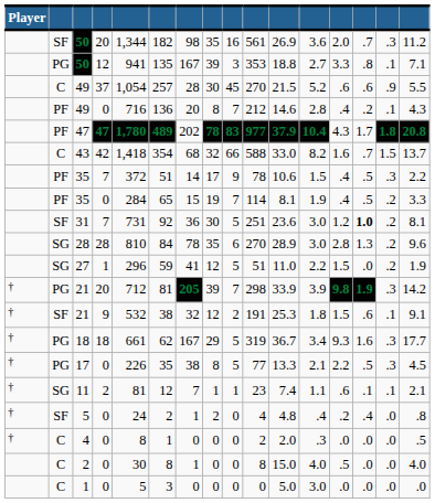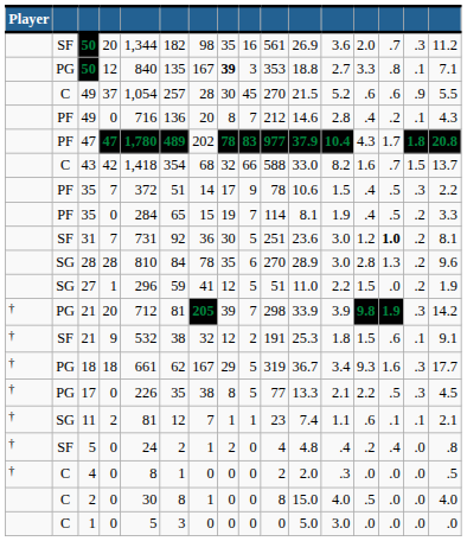 <table class="wikitable sortable" style="font-size: 95%; text-align:right;">
 <tr>
 <th style="background:#236192; color:#FFFFFF; border-top:#010101 3px solid; border-bottom:#010101 3px solid;">Player</th>
 <th style="background:#236192; color:#FFFFFF; border-top:#010101 3px solid; border-bottom:#010101 3px solid;"></th>
 <th style="background:#236192; color:#FFFFFF; border-top:#010101 3px solid; border-bottom:#010101 3px solid;"></th>
 <th style="background:#236192; color:#FFFFFF; border-top:#010101 3px solid; border-bottom:#010101 3px solid;"></th>
 <th style="background:#236192; color:#FFFFFF; border-top:#010101 3px solid; border-bottom:#010101 3px solid;"></th>
 <th style="background:#236192; color:#FFFFFF; border-top:#010101 3px solid; border-bottom:#010101 3px solid;"></th>
 <th style="background:#236192; color:#FFFFFF; border-top:#010101 3px solid; border-bottom:#010101 3px solid;"></th>
 <th style="background:#236192; color:#FFFFFF; border-top:#010101 3px solid; border-bottom:#010101 3px solid;"></th>
 <th style="background:#236192; color:#FFFFFF; border-top:#010101 3px solid; border-bottom:#010101 3px solid;"></th>
 <th style="background:#236192; color:#FFFFFF; border-top:#010101 3px solid; border-bottom:#010101 3px solid;"></th>
 <th style="background:#236192; color:#FFFFFF; border-top:#010101 3px solid; border-bottom:#010101 3px solid;"></th>
 <th style="background:#236192; color:#FFFFFF; border-top:#010101 3px solid; border-bottom:#010101 3px solid;"></th>
 <th style="background:#236192; color:#FFFFFF; border-top:#010101 3px solid; border-bottom:#010101 3px solid;"></th>
 <th style="background:#236192; color:#FFFFFF; border-top:#010101 3px solid; border-bottom:#010101 3px solid;"></th>
 <th style="background:#236192; color:#FFFFFF; border-top:#010101 3px solid; border-bottom:#010101 3px solid;"></th>
 <th style="background:#236192; color:#FFFFFF; border-top:#010101 3px solid; border-bottom:#010101 3px solid;"></th>
 </tr>
 <tr>
 <td style="text-align:left;"></td>
 <td style="text-align:center;">SF</td>
 <td style="background:#010101; color:#00843D;"><strong>50</strong></td>
 <td>20</td>
 <td>1,344</td>
 <td>182</td>
 <td>98</td>
 <td>35</td>
 <td>16</td>
 <td>561</td>
 <td>26.9</td>
 <td>3.6</td>
 <td>2.0</td>
 <td>.7</td>
 <td>.3</td>
 <td>11.2</td>
 </tr>
 <tr>
 <td style="text-align:left;"></td>
 <td style="text-align:center;">PG</td>
 <td style="background:#010101; color:#00843D;"><strong>50</strong></td>
 <td>12</td>
-<td>941</td>
+<td>840</td>
 <td>135</td>
 <td>167</td>
-<td>39</td>
+<td><strong>39</strong></td>
 <td>3</td>
 <td>353</td>
 <td>18.8</td>
 <td>2.7</td>
 <td>3.3</td>
 <td>.8</td>
 <td>.1</td>
 <td>7.1</td>
 </tr>
 <tr>
 <td style="text-align:left;"></td>
 <td style="text-align:center;">C</td>
 <td>49</td>
 <td>37</td>
 <td>1,054</td>
 <td>257</td>
 <td>28</td>
 <td>30</td>
 <td>45</td>
 <td>270</td>
 <td>21.5</td>
 <td>5.2</td>
 <td>.6</td>
 <td>.6</td>
 <td>.9</td>
 <td>5.5</td>
 </tr>
 <tr>
 <td style="text-align:left;"></td>
 <td style="text-align:center;">PF</td>
 <td>49</td>
 <td>0</td>
 <td>716</td>
 <td>136</td>
 <td>20</td>
 <td>8</td>
 <td>7</td>
 <td>212</td>
 <td>14.6</td>
 <td>2.8</td>
 <td>.4</td>
 <td>.2</td>
 <td>.1</td>
 <td>4.3</td>
 </tr>
 <tr>
 <td style="text-align:left;"></td>
 <td style="text-align:center;">PF</td>
 <td>47</td>
 <td style="background:#010101; color:#00843D;"><strong>47</strong></td>
 <td style="background:#010101; color:#00843D;"><strong>1,780</strong></td>
 <td style="background:#010101; color:#00843D;"><strong>489</strong></td>
 <td>202</td>
 <td style="background:#010101; color:#00843D;"><strong>78</strong></td>
 <td style="background:#010101; color:#00843D;"><strong>83</strong></td>
 <td style="background:#010101; color:#00843D;"><strong>977</strong></td>
 <td style="background:#010101; color:#00843D;"><strong>37.9</strong></td>
 <td style="background:#010101; color:#00843D;"><strong>10.4</strong></td>
 <td>4.3</td>
 <td>1.7</td>
 <td style="background:#010101; color:#00843D;"><strong>1.8</strong></td>
 <td style="background:#010101; color:#00843D;"><strong>20.8</strong></td>
 </tr>
 <tr>
 <td style="text-align:left;"></td>
 <td style="text-align:center;">C</td>
 <td>43</td>
 <td>42</td>
 <td>1,418</td>
 <td>354</td>
 <td>68</td>
 <td>32</td>
 <td>66</td>
 <td>588</td>
 <td>33.0</td>
 <td>8.2</td>
 <td>1.6</td>
 <td>.7</td>
 <td>1.5</td>
 <td>13.7</td>
 </tr>
 <tr>
 <td style="text-align:left;"></td>
 <td style="text-align:center;">PF</td>
 <td>35</td>
 <td>7</td>
 <td>372</td>
 <td>51</td>
 <td>14</td>
 <td>17</td>
 <td>9</td>
 <td>78</td>
 <td>10.6</td>
 <td>1.5</td>
 <td>.4</td>
 <td>.5</td>
 <td>.3</td>
 <td>2.2</td>
 </tr>
 <tr>
 <td style="text-align:left;"></td>
 <td style="text-align:center;">PF</td>
 <td>35</td>
 <td>0</td>
 <td>284</td>
 <td>65</td>
 <td>15</td>
 <td>19</td>
 <td>7</td>
 <td>114</td>
 <td>8.1</td>
 <td>1.9</td>
 <td>.4</td>
 <td>.5</td>
 <td>.2</td>
 <td>3.3</td>
 </tr>
 <tr>
 <td style="text-align:left;"></td>
 <td style="text-align:center;">SF</td>
 <td>31</td>
 <td>7</td>
 <td>731</td>
 <td>92</td>
 <td>36</td>
 <td>30</td>
 <td>5</td>
 <td>251</td>
 <td>23.6</td>
 <td>3.0</td>
 <td>1.2</td>
 <td><strong>1.0</strong></td>
 <td>.2</td>
 <td>8.1</td>
 </tr>
 <tr>
 <td style="text-align:left;"></td>
 <td style="text-align:center;">SG</td>
 <td>28</td>
 <td>28</td>
 <td>810</td>
 <td>84</td>
 <td>78</td>
 <td>35</td>
 <td>6</td>
 <td>270</td>
 <td>28.9</td>
 <td>3.0</td>
 <td>2.8</td>
 <td>1.3</td>
 <td>.2</td>
 <td>9.6</td>
 </tr>
 <tr>
 <td style="text-align:left;"></td>
 <td style="text-align:center;">SG</td>
 <td>27</td>
 <td>1</td>
 <td>296</td>
 <td>59</td>
 <td>41</td>
 <td>12</td>
 <td>5</td>
 <td>51</td>
 <td>11.0</td>
 <td>2.2</td>
 <td>1.5</td>
 <td>.0</td>
 <td>.2</td>
 <td>1.9</td>
 </tr>
 <tr>
 <td style="text-align:left;"><sup>†</sup></td>
 <td style="text-align:center;">PG</td>
 <td>21</td>
 <td>20</td>
 <td>712</td>
 <td>81</td>
 <td style="background:#010101; color:#00843D;"><strong>205</strong></td>
 <td>39</td>
 <td>7</td>
 <td>298</td>
 <td>33.9</td>
 <td>3.9</td>
 <td style="background:#010101; color:#00843D;"><strong>9.8</strong></td>
 <td style="background:#010101; color:#00843D;"><strong>1.9</strong></td>
 <td>.3</td>
 <td>14.2</td>
 </tr>
 <tr>
 <td style="text-align:left;"><sup>†</sup></td>
 <td style="text-align:center;">SF</td>
 <td>21</td>
 <td>9</td>
 <td>532</td>
 <td>38</td>
 <td>32</td>
 <td>12</td>
 <td>2</td>
 <td>191</td>
 <td>25.3</td>
 <td>1.8</td>
 <td>1.5</td>
 <td>.6</td>
 <td>.1</td>
 <td>9.1</td>
 </tr>
 <tr>
 <td style="text-align:left;"><sup>†</sup></td>
 <td style="text-align:center;">PG</td>
 <td>18</td>
 <td>18</td>
 <td>661</td>
 <td>62</td>
 <td>167</td>
 <td>29</td>
 <td>5</td>
 <td>319</td>
 <td>36.7</td>
 <td>3.4</td>
 <td>9.3</td>
 <td>1.6</td>
 <td>.3</td>
 <td>17.7</td>
 </tr>
 <tr>
 <td style="text-align:left;"><sup>†</sup></td>
 <td style="text-align:center;">PG</td>
 <td>17</td>
 <td>0</td>
 <td>226</td>
 <td>35</td>
 <td>38</td>
 <td>8</td>
 <td>5</td>
 <td>77</td>
 <td>13.3</td>
 <td>2.1</td>
 <td>2.2</td>
 <td>.5</td>
 <td>.3</td>
 <td>4.5</td>
 </tr>
 <tr>
 <td style="text-align:left;"><sup>†</sup></td>
 <td style="text-align:center;">SG</td>
 <td>11</td>
 <td>2</td>
 <td>81</td>
 <td>12</td>
 <td>7</td>
 <td>1</td>
 <td>1</td>
 <td>23</td>
 <td>7.4</td>
 <td>1.1</td>
 <td>.6</td>
 <td>.1</td>
 <td>.1</td>
 <td>2.1</td>
 </tr>
 <tr>
 <td style="text-align:left;"><sup>†</sup></td>
 <td style="text-align:center;">SF</td>
 <td>5</td>
 <td>0</td>
 <td>24</td>
 <td>2</td>
 <td>1</td>
 <td>2</td>
 <td>0</td>
 <td>4</td>
 <td>4.8</td>
 <td>.4</td>
 <td>.2</td>
 <td>.4</td>
 <td>.0</td>
 <td>.8</td>
 </tr>
 <tr>
 <td style="text-align:left;"><sup>†</sup></td>
 <td style="text-align:center;">C</td>
 <td>4</td>
 <td>0</td>
 <td>8</td>
 <td>1</td>
 <td>0</td>
 <td>0</td>
 <td>0</td>
 <td>2</td>
 <td>2.0</td>
 <td>.3</td>
 <td>.0</td>
 <td>.0</td>
 <td>.0</td>
 <td>.5</td>
 </tr>
 <tr>
 <td style="text-align:left;"></td>
 <td style="text-align:center;">C</td>
 <td>2</td>
 <td>0</td>
 <td>30</td>
 <td>8</td>
 <td>1</td>
 <td>0</td>
 <td>0</td>
 <td>8</td>
 <td>15.0</td>
 <td>4.0</td>
 <td>.5</td>
 <td>.0</td>
 <td>.0</td>
 <td>4.0</td>
 </tr>
 <tr>
 <td style="text-align:left;"></td>
 <td style="text-align:center;">C</td>
 <td>1</td>
 <td>0</td>
 <td>5</td>
 <td>3</td>
 <td>0</td>
 <td>0</td>
 <td>0</td>
 <td>0</td>
 <td>5.0</td>
 <td>3.0</td>
 <td>.0</td>
 <td>.0</td>
 <td>.0</td>
 <td>.0</td>
 </tr>
 </table>
